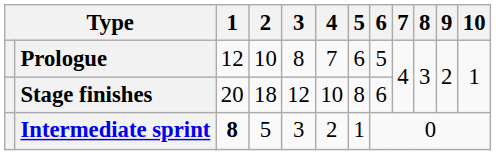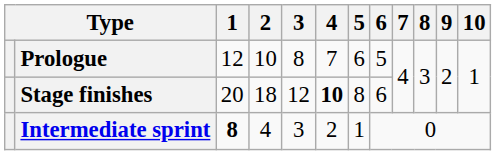 <table class="wikitable plainrowheaders floatleft" style="text-align: center;">
 <tr>
 <th scope="col" colspan="2">Type</th>
 <th scope="col">1</th>
 <th scope="col">2</th>
 <th scope="col">3</th>
 <th scope="col">4</th>
 <th scope="col">5</th>
 <th scope="col">6</th>
 <th scope="col">7</th>
 <th scope="col">8</th>
 <th scope="col">9</th>
 <th scope="col">10</th>
 </tr>
 <tr>
 <th scope="row"></th>
 <th scope="row" style="text-align:left;">Prologue</th>
 <td>12</td>
 <td>10</td>
 <td>8</td>
 <td>7</td>
 <td>6</td>
 <td>5</td>
 <td rowspan="2">4</td>
 <td rowspan="2">3</td>
 <td rowspan="2">2</td>
 <td rowspan="2">1</td>
 </tr>
 <tr>
 <th scope="row"></th>
 <th scope="row" style="text-align:left;">Stage finishes</th>
 <td>20</td>
 <td>18</td>
 <td>12</td>
-<td>10</td>
+<td><strong>10</strong></td>
 <td>8</td>
 <td>6</td>
 </tr>
 <tr>
 <th scope="row"></th>
 <th scope="row" style="text-align:left;"><a href='#'>Intermediate sprint</a></th>
 <td><strong>8</strong></td>
-<td>5</td>
+<td>4</td>
 <td>3</td>
 <td>2</td>
 <td>1</td>
 <td colspan="5">0</td>
 </tr>
 </table>
